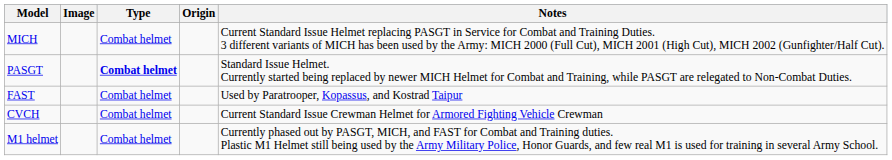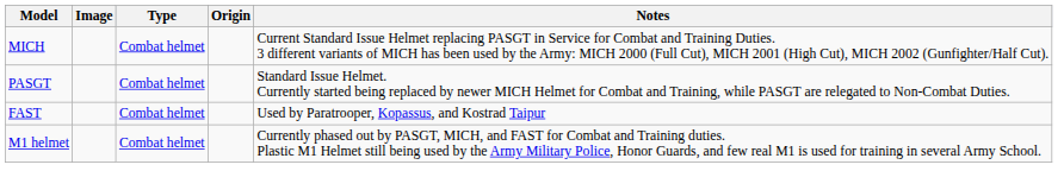 <table class="wikitable">
 <tr bgcolor="aabccc" ;text-align="left">
 <th>Model</th>
 <th>Image</th>
 <th>Type</th>
 <th>Origin</th>
 <th>Notes</th>
 </tr>
 <tr>
 <td><a href='#'>MICH</a></td>
 <td><br><br></td>
 <td><a href='#'>Combat helmet</a></td>
 <td><br></td>
 <td>Current Standard Issue Helmet replacing PASGT in Service for Combat and Training Duties.<br>3 different variants of MICH has been used by the Army: MICH 2000 (Full Cut), MICH 2001 (High Cut), MICH 2002 (Gunfighter/Half Cut).</td>
 </tr>
 <tr>
 <td><a href='#'>PASGT</a></td>
 <td></td>
-<td><strong><a href='#'>Combat helmet</a></strong></td>
+<td><a href='#'>Combat helmet</a></td>
 <td><br></td>
 <td>Standard Issue Helmet.<br>Currently started being replaced by newer MICH Helmet for Combat and Training, while PASGT are relegated to Non-Combat Duties.</td>
 </tr>
 <tr>
 <td><a href='#'>FAST</a></td>
 <td></td>
 <td><a href='#'>Combat helmet</a></td>
 <td><br></td>
 <td>Used by Paratrooper, <a href='#'>Kopassus</a>, and Kostrad <a href='#'>Taipur</a></td>
 </tr>
 <tr>
-<td><a href='#'>CVCH</a></td>
-<td></td>
-<td><a href='#'>Combat helmet</a></td>
-<td></td>
-<td>Current Standard Issue Crewman Helmet for <a href='#'>Armored Fighting Vehicle</a> Crewman</td>
-</tr>
-<tr>
 <td><a href='#'>M1 helmet</a></td>
 <td></td>
 <td><a href='#'>Combat helmet</a></td>
 <td><br></td>
 <td>Currently phased out by PASGT, MICH, and FAST for Combat and Training duties.<br>Plastic M1 Helmet still being used by the <a href='#'>Army Military Police</a>, Honor Guards, and few real M1 is used for training in several Army School.</td>
 </tr>
 </table>
